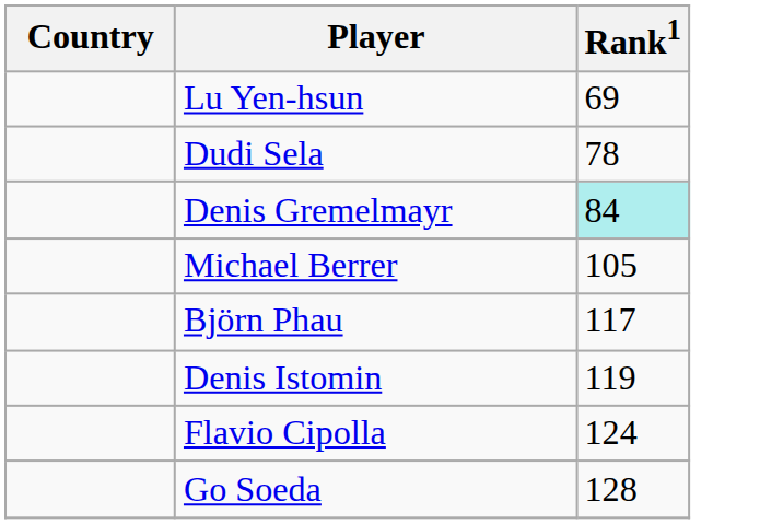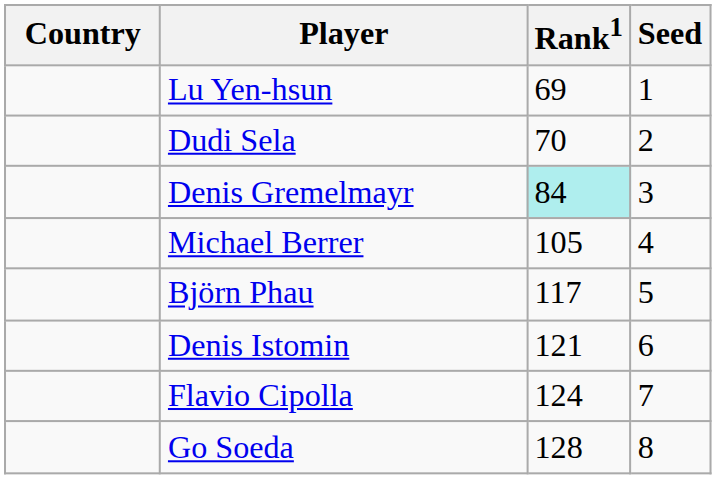 <table class="sortable wikitable">
 <tr>
 <th width="70">Country</th>
 <th width="175">Player</th>
 <th>Rank<sup>1</sup></th>
+<th>Seed</th>
 </tr>
 <tr>
 <td></td>
 <td><a href='#'>Lu Yen-hsun</a></td>
 <td>69</td>
+<td>1</td>
 </tr>
 <tr>
 <td></td>
 <td><a href='#'>Dudi Sela</a></td>
-<td>78</td>
+<td>70</td>
+<td>2</td>
 </tr>
 <tr>
 <td></td>
 <td><a href='#'>Denis Gremelmayr</a></td>
 <td style="background: paleturquoise;">84</td>
+<td>3</td>
 </tr>
 <tr>
 <td></td>
 <td><a href='#'>Michael Berrer</a></td>
 <td>105</td>
+<td>4</td>
 </tr>
 <tr>
 <td></td>
 <td><a href='#'>Björn Phau</a></td>
 <td>117</td>
+<td>5</td>
 </tr>
 <tr>
 <td></td>
 <td><a href='#'>Denis Istomin</a></td>
-<td>119</td>
+<td>121</td>
+<td>6</td>
 </tr>
 <tr>
 <td></td>
 <td><a href='#'>Flavio Cipolla</a></td>
 <td>124</td>
+<td>7</td>
 </tr>
 <tr>
 <td></td>
 <td><a href='#'>Go Soeda</a></td>
 <td>128</td>
+<td>8</td>
 </tr>
 </table>
